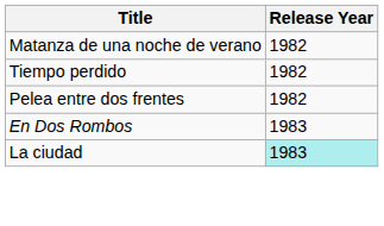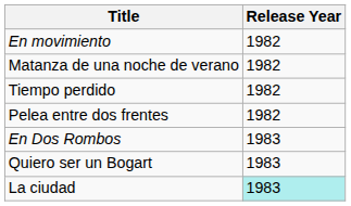 <table class="wikitable">
 <tr>
 <th>Title</th>
 <th>Release Year</th>
+</tr>
+<tr>
+<td><em>En movimiento</em></td>
+<td>1982</td>
 </tr>
 <tr>
 <td>Matanza de una noche de verano</td>
 <td>1982</td>
 </tr>
 <tr>
 <td>Tiempo perdido</td>
 <td>1982</td>
 </tr>
 <tr>
 <td>Pelea entre dos frentes</td>
 <td>1982</td>
 </tr>
 <tr>
 <td><em>En Dos Rombos</em></td>
 <td>1983</td>
 </tr>
 <tr>
+<td>Quiero ser un Bogart</td>
+<td>1983</td>
+</tr>
+<tr>
 <td>La ciudad</td>
 <td style="background: paleturquoise;">1983</td>
 </tr>
 </table>
